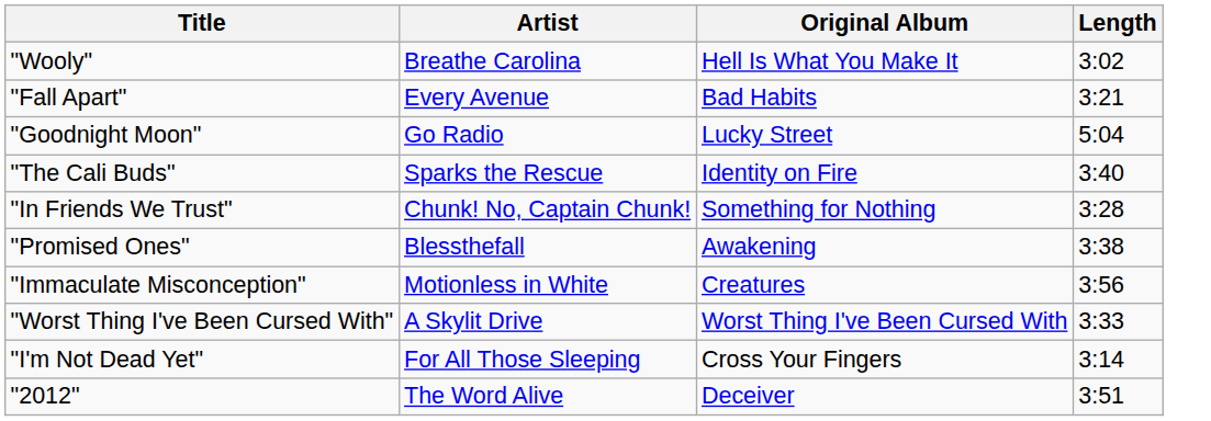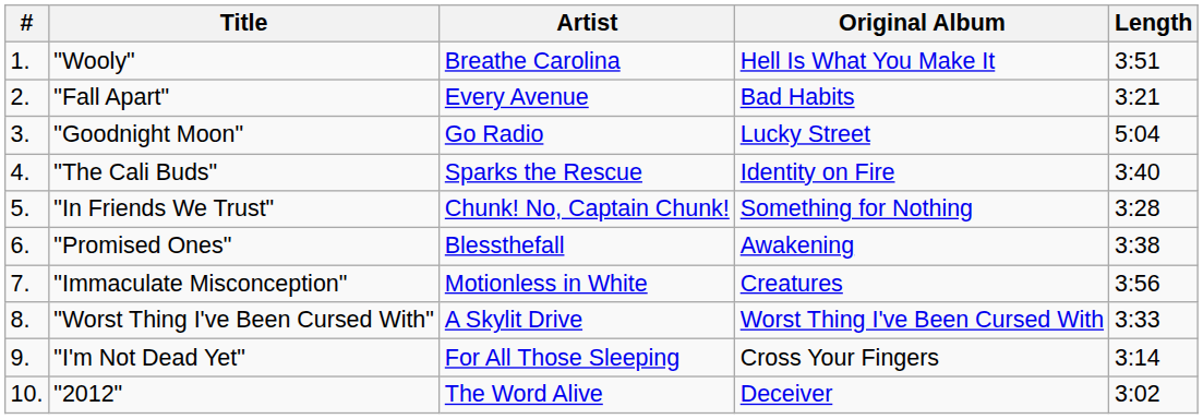 <table class="wikitable" border="1">
 <tr>
+<th>#</th>
 <th>Title</th>
 <th>Artist</th>
 <th>Original Album</th>
 <th>Length</th>
 </tr>
 <tr>
+<td>1.</td>
 <td>"Wooly"</td>
 <td><a href='#'>Breathe Carolina</a></td>
 <td><a href='#'>Hell Is What You Make It</a></td>
-<td>3:02</td>
+<td>3:51</td>
 </tr>
 <tr>
+<td>2.</td>
 <td>"Fall Apart"</td>
 <td><a href='#'>Every Avenue</a></td>
 <td><a href='#'>Bad Habits</a></td>
 <td>3:21</td>
 </tr>
 <tr>
+<td>3.</td>
 <td>"Goodnight Moon"</td>
 <td><a href='#'>Go Radio</a></td>
 <td><a href='#'>Lucky Street</a></td>
 <td>5:04</td>
 </tr>
 <tr>
+<td>4.</td>
 <td>"The Cali Buds"</td>
 <td><a href='#'>Sparks the Rescue</a></td>
 <td><a href='#'>Identity on Fire</a></td>
 <td>3:40</td>
 </tr>
 <tr>
+<td>5.</td>
 <td>"In Friends We Trust"</td>
 <td><a href='#'>Chunk! No, Captain Chunk!</a></td>
 <td><a href='#'>Something for Nothing</a></td>
 <td>3:28</td>
 </tr>
 <tr>
+<td>6.</td>
 <td>"Promised Ones"</td>
 <td><a href='#'>Blessthefall</a></td>
 <td><a href='#'>Awakening</a></td>
 <td>3:38</td>
 </tr>
 <tr>
+<td>7.</td>
 <td>"Immaculate Misconception"</td>
 <td><a href='#'>Motionless in White</a></td>
 <td><a href='#'>Creatures</a></td>
 <td>3:56</td>
 </tr>
 <tr>
+<td>8.</td>
 <td>"Worst Thing I've Been Cursed With"</td>
 <td><a href='#'>A Skylit Drive</a></td>
 <td><a href='#'>Worst Thing I've Been Cursed With</a></td>
 <td>3:33</td>
 </tr>
 <tr>
+<td>9.</td>
 <td>"I'm Not Dead Yet"</td>
 <td><a href='#'>For All Those Sleeping</a></td>
 <td>Cross Your Fingers</td>
 <td>3:14</td>
 </tr>
 <tr>
+<td>10.</td>
 <td>"2012"</td>
 <td><a href='#'>The Word Alive</a></td>
 <td><a href='#'>Deceiver</a></td>
-<td>3:51</td>
+<td>3:02</td>
 </tr>
 </table>
